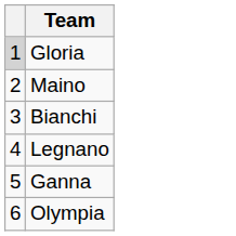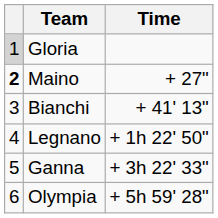 <table class="wikitable">
 <tr>
 <th></th>
 <th>Team</th>
+<th>Time</th>
 </tr>
 <tr>
 <td style="background: lightgrey; text-align:center">1</td>
 <td>Gloria</td>
+<td align="right"></td>
 </tr>
 <tr>
-<td style="text-align:center">2</td>
+<td style="text-align:center"><strong>2</strong></td>
 <td>Maino</td>
+<td align="right">+ 27"</td>
 </tr>
 <tr>
 <td style="text-align:center">3</td>
 <td>Bianchi</td>
+<td align="right">+ 41' 13"</td>
 </tr>
 <tr>
 <td style="text-align:center">4</td>
 <td>Legnano</td>
+<td align="right">+ 1h 22' 50"</td>
 </tr>
 <tr>
 <td style="text-align:center">5</td>
 <td>Ganna</td>
+<td align="right">+ 3h 22' 33"</td>
 </tr>
 <tr>
 <td style="text-align:center">6</td>
 <td>Olympia</td>
+<td align="right">+ 5h 59' 28"</td>
 </tr>
 </table>
